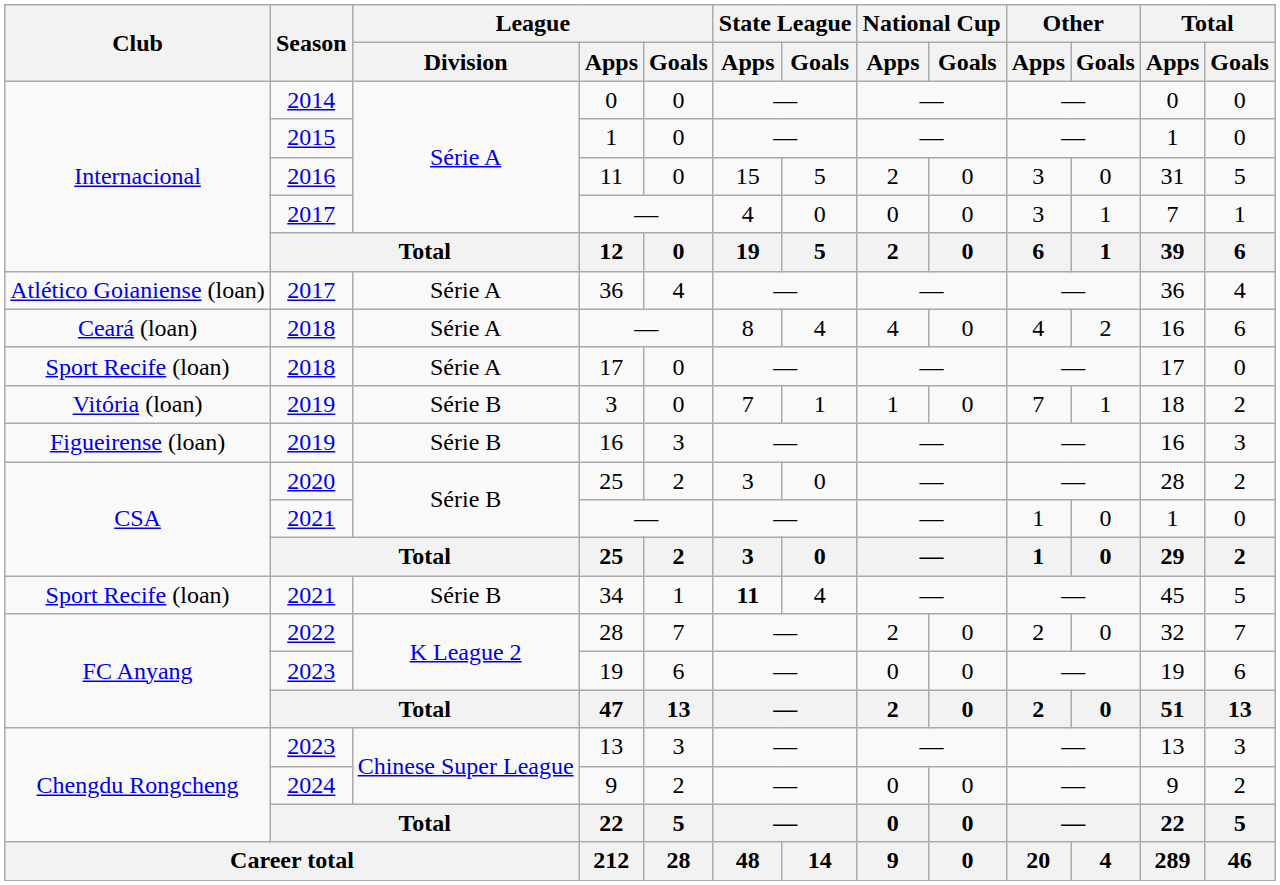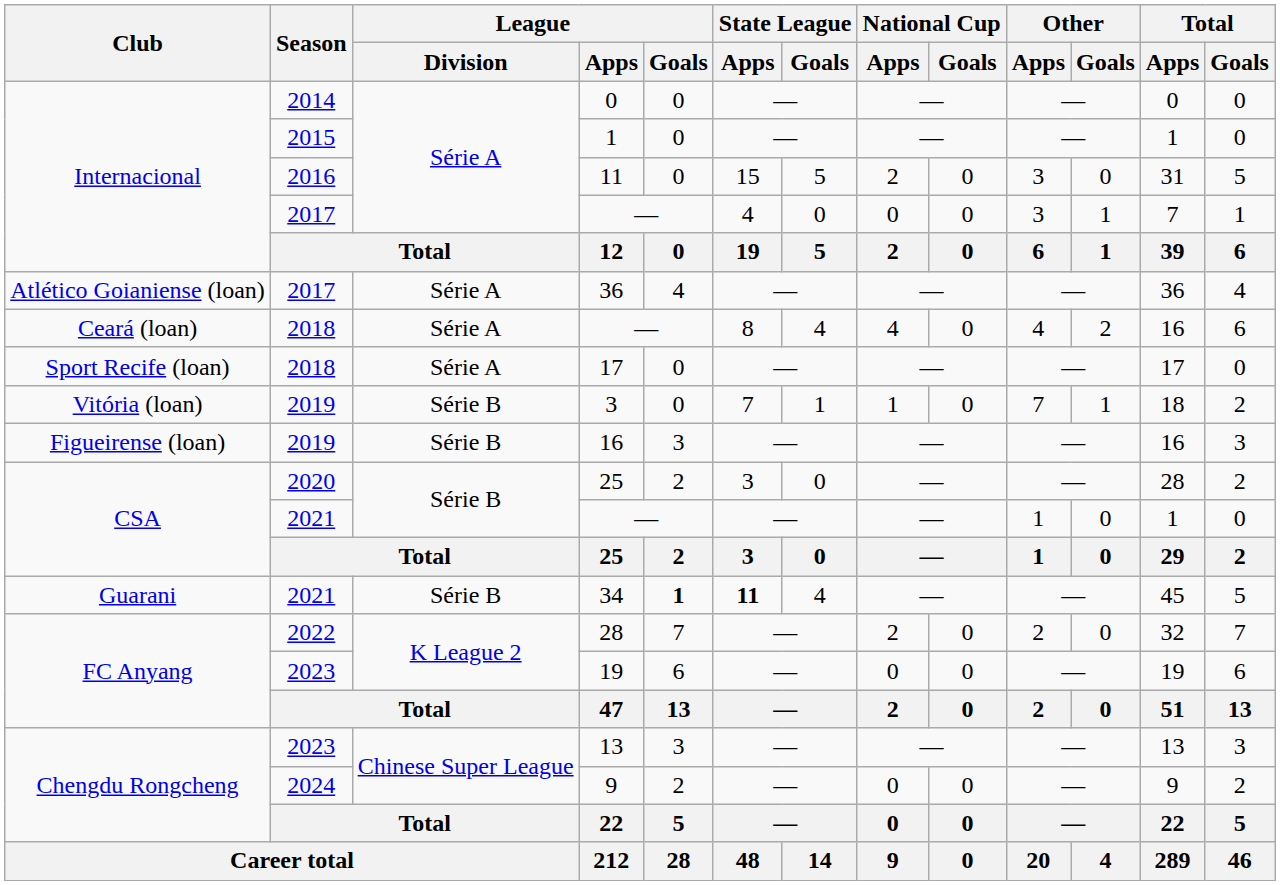 <table class="wikitable" style="text-align: center">
 <tr>
 <th rowspan="2">Club</th>
 <th rowspan="2">Season</th>
 <th colspan="3">League</th>
 <th colspan="2">State League</th>
 <th colspan="2">National Cup</th>
 <th colspan="2">Other</th>
 <th colspan="2">Total</th>
 </tr>
 <tr>
 <th>Division</th>
 <th>Apps</th>
 <th>Goals</th>
 <th>Apps</th>
 <th>Goals</th>
 <th>Apps</th>
 <th>Goals</th>
 <th>Apps</th>
 <th>Goals</th>
 <th>Apps</th>
 <th>Goals</th>
 </tr>
 <tr>
 <td rowspan="5"><a href='#'>Internacional</a></td>
 <td><a href='#'>2014</a></td>
 <td rowspan="4"><a href='#'>Série A</a></td>
 <td>0</td>
 <td>0</td>
 <td colspan="2">—</td>
 <td colspan="2">—</td>
 <td colspan="2">—</td>
 <td>0</td>
 <td>0</td>
 </tr>
 <tr>
 <td><a href='#'>2015</a></td>
 <td>1</td>
 <td>0</td>
 <td colspan="2">—</td>
 <td colspan="2">—</td>
 <td colspan="2">—</td>
 <td>1</td>
 <td>0</td>
 </tr>
 <tr>
 <td><a href='#'>2016</a></td>
 <td>11</td>
 <td>0</td>
 <td>15</td>
 <td>5</td>
 <td>2</td>
 <td>0</td>
 <td>3</td>
 <td>0</td>
 <td>31</td>
 <td>5</td>
 </tr>
 <tr>
 <td><a href='#'>2017</a></td>
 <td colspan="2">—</td>
 <td>4</td>
 <td>0</td>
 <td>0</td>
 <td>0</td>
 <td>3</td>
 <td>1</td>
 <td>7</td>
 <td>1</td>
 </tr>
 <tr>
 <th colspan="2">Total</th>
 <th>12</th>
 <th>0</th>
 <th>19</th>
 <th>5</th>
 <th>2</th>
 <th>0</th>
 <th>6</th>
 <th>1</th>
 <th>39</th>
 <th>6</th>
 </tr>
 <tr>
 <td><a href='#'>Atlético Goianiense</a> (loan)</td>
 <td><a href='#'>2017</a></td>
 <td>Série A</td>
 <td>36</td>
 <td>4</td>
 <td colspan="2">—</td>
 <td colspan="2">—</td>
 <td colspan="2">—</td>
 <td>36</td>
 <td>4</td>
 </tr>
 <tr>
 <td><a href='#'>Ceará</a> (loan)</td>
 <td><a href='#'>2018</a></td>
 <td>Série A</td>
 <td colspan="2">—</td>
 <td>8</td>
 <td>4</td>
 <td>4</td>
 <td>0</td>
 <td>4</td>
 <td>2</td>
 <td>16</td>
 <td>6</td>
 </tr>
 <tr>
 <td><a href='#'>Sport Recife</a> (loan)</td>
 <td><a href='#'>2018</a></td>
 <td>Série A</td>
 <td>17</td>
 <td>0</td>
 <td colspan="2">—</td>
 <td colspan="2">—</td>
 <td colspan="2">—</td>
 <td>17</td>
 <td>0</td>
 </tr>
 <tr>
 <td><a href='#'>Vitória</a> (loan)</td>
 <td><a href='#'>2019</a></td>
 <td>Série B</td>
 <td>3</td>
 <td>0</td>
 <td>7</td>
 <td>1</td>
 <td>1</td>
 <td>0</td>
 <td>7</td>
 <td>1</td>
 <td>18</td>
 <td>2</td>
 </tr>
 <tr>
 <td><a href='#'>Figueirense</a> (loan)</td>
 <td><a href='#'>2019</a></td>
 <td>Série B</td>
 <td>16</td>
 <td>3</td>
 <td colspan="2">—</td>
 <td colspan="2">—</td>
 <td colspan="2">—</td>
 <td>16</td>
 <td>3</td>
 </tr>
 <tr>
 <td rowspan="3"><a href='#'>CSA</a></td>
 <td><a href='#'>2020</a></td>
 <td rowspan="2">Série B</td>
 <td>25</td>
 <td>2</td>
 <td>3</td>
 <td>0</td>
 <td colspan="2">—</td>
 <td colspan="2">—</td>
 <td>28</td>
 <td>2</td>
 </tr>
 <tr>
 <td><a href='#'>2021</a></td>
 <td colspan="2">—</td>
 <td colspan="2">—</td>
 <td colspan="2">—</td>
 <td>1</td>
 <td>0</td>
 <td>1</td>
 <td>0</td>
 </tr>
 <tr>
 <th colspan="2">Total</th>
 <th>25</th>
 <th>2</th>
 <th>3</th>
 <th>0</th>
 <th colspan="2">—</th>
 <th>1</th>
 <th>0</th>
 <th>29</th>
 <th>2</th>
 </tr>
 <tr>
-<td><a href='#'>Sport Recife</a> (loan)</td>
+<td><a href='#'>Guarani</a></td>
 <td><a href='#'>2021</a></td>
 <td>Série B</td>
 <td>34</td>
-<td>1</td>
+<td><strong>1</strong></td>
 <td><strong>11</strong></td>
 <td>4</td>
 <td colspan="2">—</td>
 <td colspan="2">—</td>
 <td>45</td>
 <td>5</td>
 </tr>
 <tr>
 <td rowspan="3"><a href='#'>FC Anyang</a></td>
 <td><a href='#'>2022</a></td>
 <td rowspan="2"><a href='#'>K League 2</a></td>
 <td>28</td>
 <td>7</td>
 <td colspan="2">—</td>
 <td>2</td>
 <td>0</td>
 <td>2</td>
 <td>0</td>
 <td>32</td>
 <td>7</td>
 </tr>
 <tr>
 <td><a href='#'>2023</a></td>
 <td>19</td>
 <td>6</td>
 <td colspan="2">—</td>
 <td>0</td>
 <td>0</td>
 <td colspan="2">—</td>
 <td>19</td>
 <td>6</td>
 </tr>
 <tr>
 <th colspan="2">Total</th>
 <th>47</th>
 <th>13</th>
 <th colspan="2">—</th>
 <th>2</th>
 <th>0</th>
 <th>2</th>
 <th>0</th>
 <th>51</th>
 <th>13</th>
 </tr>
 <tr>
 <td rowspan="3"><a href='#'>Chengdu Rongcheng</a></td>
 <td><a href='#'>2023</a></td>
 <td rowspan="2"><a href='#'>Chinese Super League</a></td>
 <td>13</td>
 <td>3</td>
 <td colspan="2">—</td>
 <td colspan="2">—</td>
 <td colspan="2">—</td>
 <td>13</td>
 <td>3</td>
 </tr>
 <tr>
 <td><a href='#'>2024</a></td>
 <td>9</td>
 <td>2</td>
 <td colspan="2">—</td>
 <td>0</td>
 <td>0</td>
 <td colspan="2">—</td>
 <td>9</td>
 <td>2</td>
 </tr>
 <tr>
 <th colspan="2">Total</th>
 <th>22</th>
 <th>5</th>
 <th colspan="2">—</th>
 <th>0</th>
 <th>0</th>
 <th colspan="2">—</th>
 <th>22</th>
 <th>5</th>
 </tr>
 <tr>
 <th colspan="3">Career total</th>
 <th>212</th>
 <th>28</th>
 <th>48</th>
 <th>14</th>
 <th>9</th>
 <th>0</th>
 <th>20</th>
 <th>4</th>
 <th>289</th>
 <th>46</th>
 </tr>
 </table>
